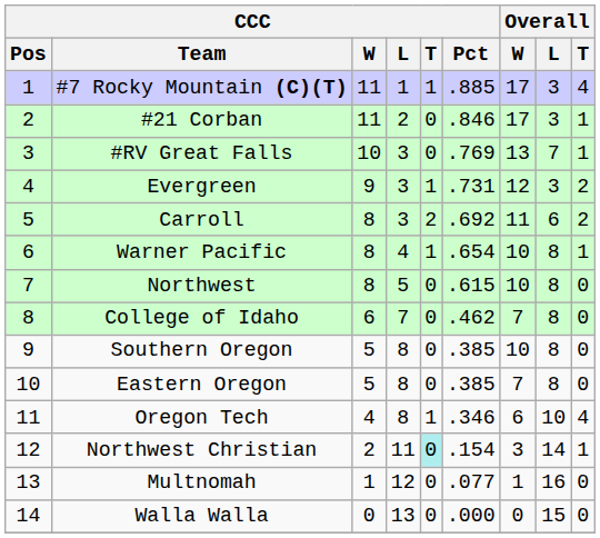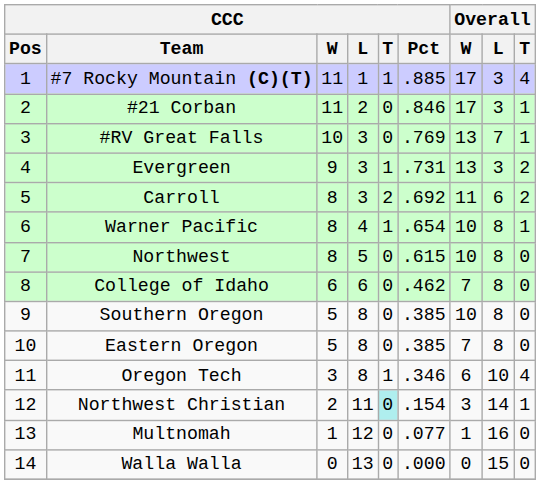 <table class="wikitable" style="text-align:center;">
 <tr>
 <th colspan=6><strong>CCC</strong></th>
 <th colspan=3><strong>Overall</strong></th>
 </tr>
 <tr>
 <th><strong>Pos</strong></th>
 <th><strong>Team</strong></th>
 <th><strong>W</strong></th>
 <th><strong>L</strong></th>
 <th><strong>T</strong></th>
 <th><strong>Pct</strong></th>
 <th><strong>W</strong></th>
 <th><strong>L</strong></th>
 <th><strong>T</strong></th>
 </tr>
 <tr style="background:#ccf;">
 <td>1</td>
 <td>#7 Rocky Mountain <strong>(C)(T)</strong></td>
 <td>11</td>
 <td>1</td>
 <td>1</td>
 <td>.885</td>
 <td>17</td>
 <td>3</td>
 <td>4</td>
 </tr>
 <tr style="background:#cfc;">
 <td>2</td>
 <td>#21 Corban</td>
 <td>11</td>
 <td>2</td>
 <td>0</td>
 <td>.846</td>
 <td>17</td>
 <td>3</td>
 <td>1</td>
 </tr>
 <tr style="background:#cfc;">
 <td>3</td>
 <td>#RV Great Falls</td>
 <td>10</td>
 <td>3</td>
 <td>0</td>
 <td>.769</td>
 <td>13</td>
 <td>7</td>
 <td>1</td>
 </tr>
 <tr style="background:#cfc;">
 <td>4</td>
 <td>Evergreen</td>
 <td>9</td>
 <td>3</td>
 <td>1</td>
 <td>.731</td>
-<td>12</td>
+<td>13</td>
 <td>3</td>
 <td>2</td>
 </tr>
 <tr style="background:#cfc;">
 <td>5</td>
 <td>Carroll</td>
 <td>8</td>
 <td>3</td>
 <td>2</td>
 <td>.692</td>
 <td>11</td>
 <td>6</td>
 <td>2</td>
 </tr>
 <tr style="background:#cfc;">
 <td>6</td>
 <td>Warner Pacific</td>
 <td>8</td>
 <td>4</td>
 <td>1</td>
 <td>.654</td>
 <td>10</td>
 <td>8</td>
 <td>1</td>
 </tr>
 <tr style="background:#cfc;">
 <td>7</td>
 <td>Northwest</td>
 <td>8</td>
 <td>5</td>
 <td>0</td>
 <td>.615</td>
 <td>10</td>
 <td>8</td>
 <td>0</td>
 </tr>
 <tr style="background:#cfc;">
 <td>8</td>
 <td>College of Idaho</td>
 <td>6</td>
-<td>7</td>
+<td>6</td>
 <td>0</td>
 <td>.462</td>
 <td>7</td>
 <td>8</td>
 <td>0</td>
 </tr>
 <tr>
 <td>9</td>
 <td>Southern Oregon</td>
 <td>5</td>
 <td>8</td>
 <td>0</td>
 <td>.385</td>
 <td>10</td>
 <td>8</td>
 <td>0</td>
 </tr>
 <tr>
 <td>10</td>
 <td>Eastern Oregon</td>
 <td>5</td>
 <td>8</td>
 <td>0</td>
 <td>.385</td>
 <td>7</td>
 <td>8</td>
 <td>0</td>
 </tr>
 <tr>
 <td>11</td>
 <td>Oregon Tech</td>
-<td>4</td>
+<td>3</td>
 <td>8</td>
 <td>1</td>
 <td>.346</td>
 <td>6</td>
 <td>10</td>
 <td>4</td>
 </tr>
 <tr>
 <td>12</td>
 <td>Northwest Christian</td>
 <td>2</td>
 <td>11</td>
 <td style="background: paleturquoise;">0</td>
 <td>.154</td>
 <td>3</td>
 <td>14</td>
 <td>1</td>
 </tr>
 <tr>
 <td>13</td>
 <td>Multnomah</td>
 <td>1</td>
 <td>12</td>
 <td>0</td>
 <td>.077</td>
 <td>1</td>
 <td>16</td>
 <td>0</td>
 </tr>
 <tr>
 <td>14</td>
 <td>Walla Walla</td>
 <td>0</td>
 <td>13</td>
 <td>0</td>
 <td>.000</td>
 <td>0</td>
 <td>15</td>
 <td>0</td>
 </tr>
 <tr>
 </tr>
 </table>
